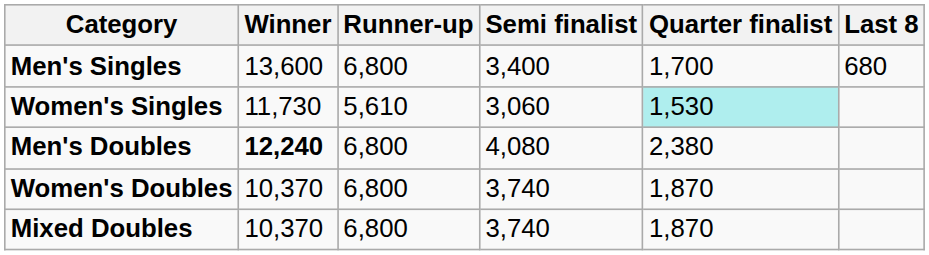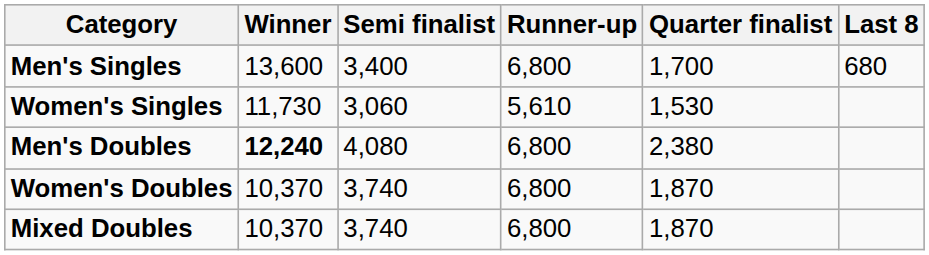 <table class=wikitable>
 <tr>
 <th>Category</th>
 <th>Winner</th>
+<th>Semi finalist</th>
 <th>Runner-up</th>
-<th>Semi finalist</th>
 <th>Quarter finalist</th>
 <th>Last 8</th>
 </tr>
 <tr>
 <td><strong>Men's Singles</strong></td>
 <td>13,600</td>
+<td>3,400</td>
 <td>6,800</td>
-<td>3,400</td>
 <td>1,700</td>
 <td>680</td>
 </tr>
 <tr>
 <td><strong>Women's Singles</strong></td>
 <td>11,730</td>
+<td>3,060</td>
 <td>5,610</td>
-<td>3,060</td>
-<td style="background: paleturquoise;">1,530</td>
+<td>1,530</td>
 <td></td>
 </tr>
 <tr>
 <td><strong>Men's Doubles</strong></td>
 <td><strong>12,240</strong></td>
+<td>4,080</td>
 <td>6,800</td>
-<td>4,080</td>
 <td>2,380</td>
 <td></td>
 </tr>
 <tr>
 <td><strong>Women's Doubles</strong></td>
 <td>10,370</td>
+<td>3,740</td>
 <td>6,800</td>
-<td>3,740</td>
 <td>1,870</td>
 <td></td>
 </tr>
 <tr>
 <td><strong>Mixed Doubles</strong></td>
 <td>10,370</td>
+<td>3,740</td>
 <td>6,800</td>
-<td>3,740</td>
 <td>1,870</td>
 <td></td>
 </tr>
 </table>
